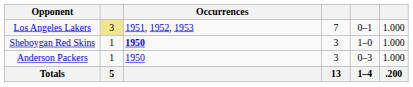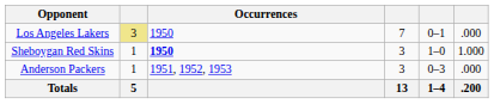 <table class="wikitable sortable" style="text-align: center; width: 75%;">
 <tr>
 <th width="150">Opponent</th>
 <th width="30"></th>
 <th>Occurrences</th>
 <th width="40"></th>
 <th width="40"></th>
 <th width="40"></th>
 </tr>
 <tr>
 <td><a href='#'>Los Angeles Lakers</a></td>
 <td style="background: khaki;">3</td>
-<td align=left><a href='#'>1951</a>, <a href='#'>1952</a>, <a href='#'>1953</a></td>
+<td align=left><a href='#'>1950</a></td>
 <td>7</td>
 <td>0–1</td>
-<td>1.000</td>
+<td>.000</td>
 </tr>
 <tr>
 <td><a href='#'>Sheboygan Red Skins</a></td>
 <td>1</td>
 <td align=left><strong><a href='#'>1950</a></strong></td>
 <td>3</td>
 <td>1–0</td>
 <td>1.000</td>
 </tr>
 <tr>
 <td><a href='#'>Anderson Packers</a></td>
 <td>1</td>
-<td align=left><a href='#'>1950</a></td>
+<td align=left><a href='#'>1951</a>, <a href='#'>1952</a>, <a href='#'>1953</a></td>
 <td>3</td>
 <td>0–3</td>
-<td>1.000</td>
+<td>.000</td>
 </tr>
 <tr>
 <th width="150">Totals</th>
 <th width="30">5</th>
 <th></th>
 <th width="40">13</th>
 <th width="40">1–4</th>
 <th width="40">.200</th>
 </tr>
 </table>
